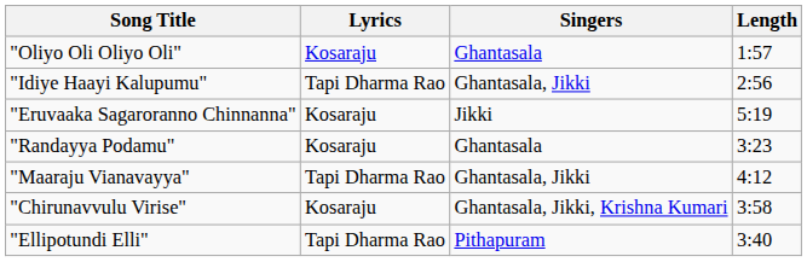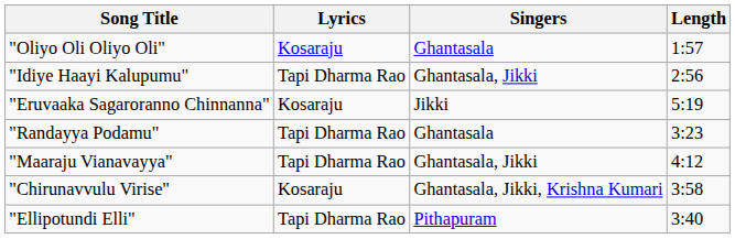 <table class="wikitable">
 <tr>
 <th>Song Title</th>
 <th>Lyrics</th>
 <th>Singers</th>
 <th>Length</th>
 </tr>
 <tr>
 <td>"Oliyo Oli Oliyo Oli"</td>
 <td><a href='#'>Kosaraju</a></td>
 <td><a href='#'>Ghantasala</a></td>
 <td>1:57</td>
 </tr>
 <tr>
 <td>"Idiye Haayi Kalupumu"</td>
 <td>Tapi Dharma Rao</td>
 <td>Ghantasala, <a href='#'>Jikki</a></td>
 <td>2:56</td>
 </tr>
 <tr>
 <td>"Eruvaaka Sagaroranno Chinnanna"</td>
 <td>Kosaraju</td>
 <td>Jikki</td>
 <td>5:19</td>
 </tr>
 <tr>
 <td>"Randayya Podamu"</td>
-<td>Kosaraju</td>
+<td>Tapi Dharma Rao</td>
 <td>Ghantasala</td>
 <td>3:23</td>
 </tr>
 <tr>
 <td>"Maaraju Vianavayya"</td>
 <td>Tapi Dharma Rao</td>
 <td>Ghantasala, Jikki</td>
 <td>4:12</td>
 </tr>
 <tr>
 <td>"Chirunavvulu Virise"</td>
 <td>Kosaraju</td>
 <td>Ghantasala, Jikki, <a href='#'>Krishna Kumari</a></td>
 <td>3:58</td>
 </tr>
 <tr>
 <td>"Ellipotundi Elli"</td>
 <td>Tapi Dharma Rao</td>
 <td><a href='#'>Pithapuram</a></td>
 <td>3:40</td>
 </tr>
 </table>
